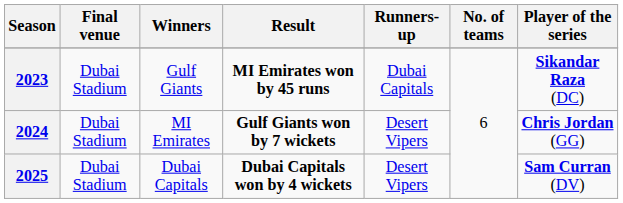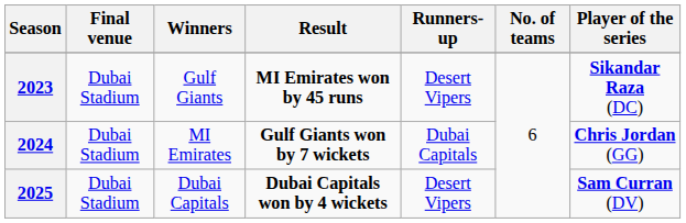 <table class="wikitable" style="text-align:center;">
 <tr>
 <th>Season</th>
 <th>Final venue</th>
 <th>Winners</th>
 <th>Result</th>
 <th>Runners-up</th>
 <th>No. of teams</th>
 <th>Player of the series</th>
 </tr>
 <tr>
 </tr>
 <tr>
 <th><a href='#'>2023</a></th>
 <td><a href='#'>Dubai Stadium</a></td>
 <td><a href='#'>Gulf Giants</a><br></td>
 <td><strong>MI Emirates won by 45 runs</strong><br></td>
-<td><a href='#'>Dubai Capitals</a><br></td>
+<td><a href='#'>Desert Vipers</a><br></td>
 <td rowspan="3">6</td>
 <td><strong><a href='#'>Sikandar Raza</a></strong> <br> (<a href='#'>DC</a>)</td>
 </tr>
 <tr>
 <th><a href='#'>2024</a></th>
 <td><a href='#'>Dubai Stadium</a></td>
 <td><a href='#'>MI Emirates</a><br></td>
 <td><strong>Gulf Giants won by 7 wickets</strong><br></td>
-<td><a href='#'>Desert Vipers</a><br></td>
+<td><a href='#'>Dubai Capitals</a><br></td>
 <td><a href='#'><strong>Chris Jordan</strong></a> <br> (<a href='#'>GG</a>)</td>
 </tr>
 <tr>
 <th><a href='#'>2025</a></th>
 <td><a href='#'>Dubai Stadium</a></td>
 <td><a href='#'>Dubai Capitals</a><br></td>
 <td><strong>Dubai Capitals won by 4 wickets</strong><br></td>
 <td><a href='#'>Desert Vipers</a><br></td>
 <td><strong><a href='#'>Sam Curran</a></strong> <br> (<a href='#'>DV</a>)</td>
 </tr>
 </table>
